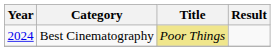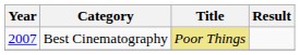 <table class="wikitable">
 <tr>
 <th>Year</th>
 <th>Category</th>
 <th>Title</th>
 <th>Result</th>
 </tr>
 <tr>
-<td><a href='#'>2024</a></td>
+<td><a href='#'>2007</a></td>
 <td>Best Cinematography</td>
 <td style="background: khaki;"><em>Poor Things</em></td>
 <td></td>
 </tr>
 <tr>
 </tr>
 </table>
